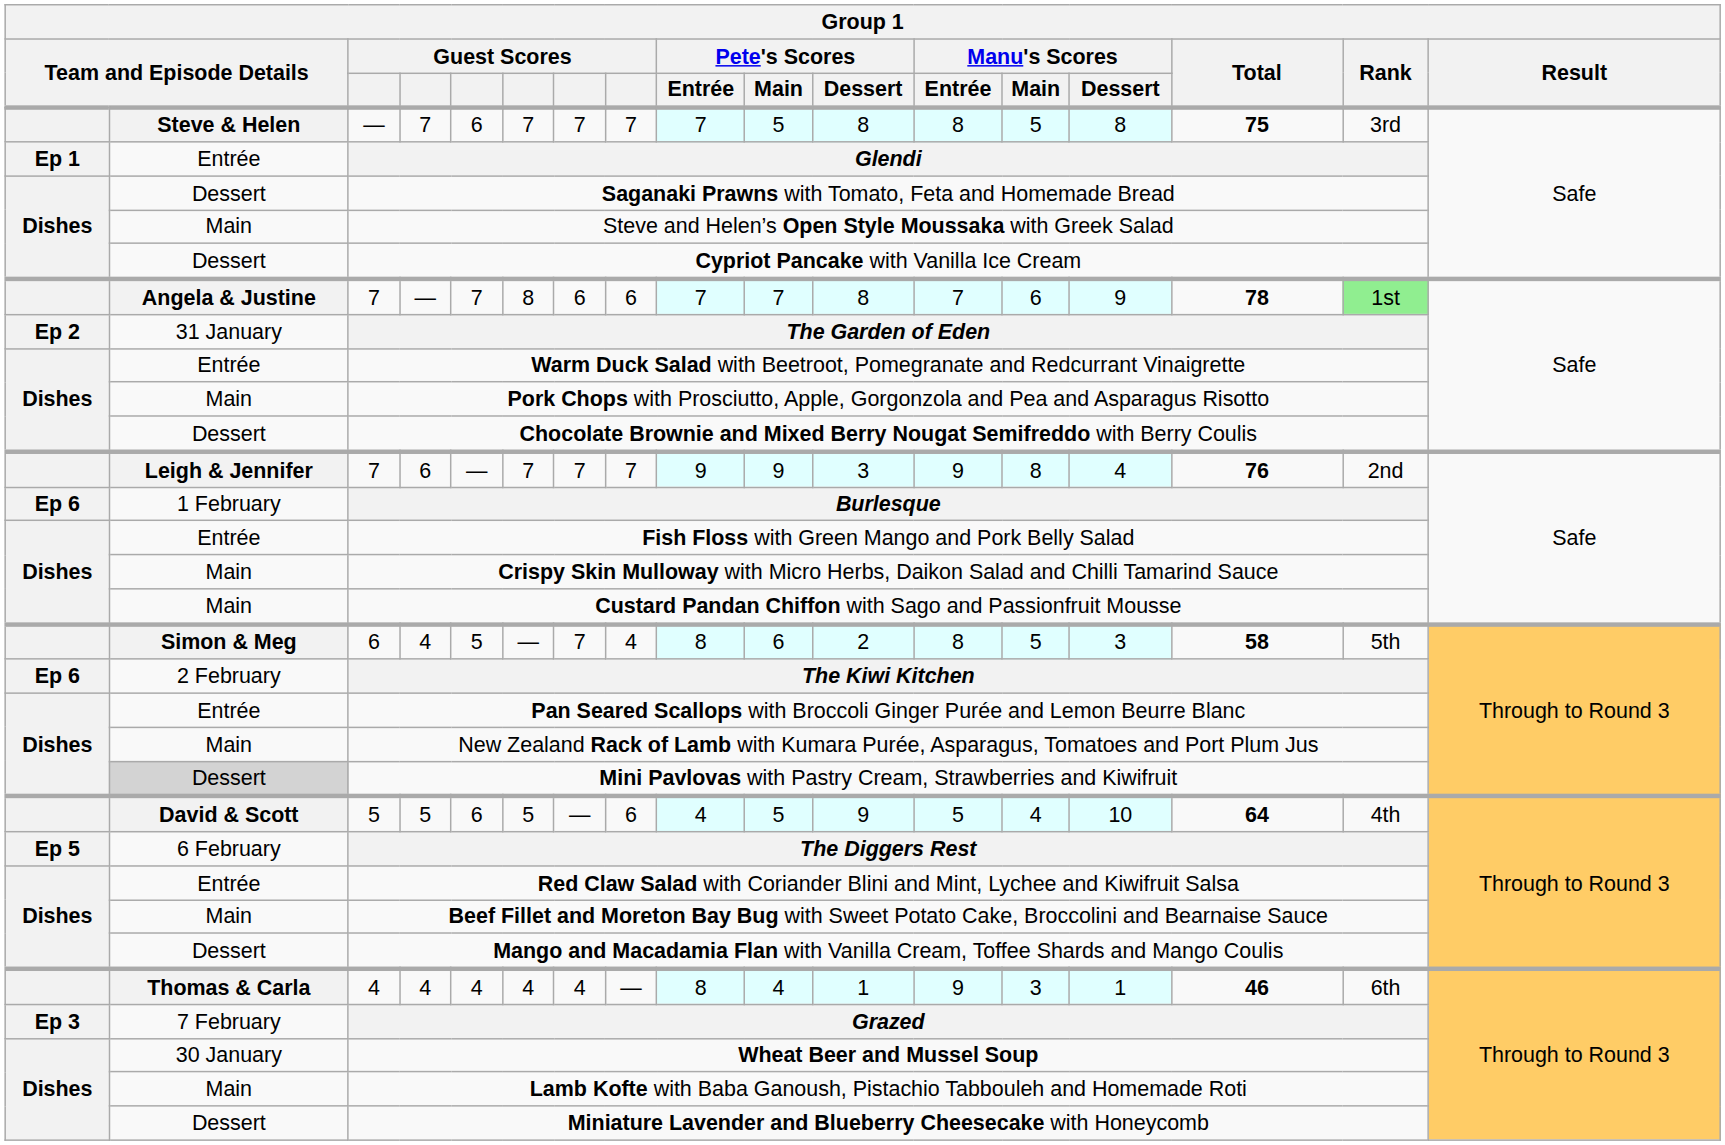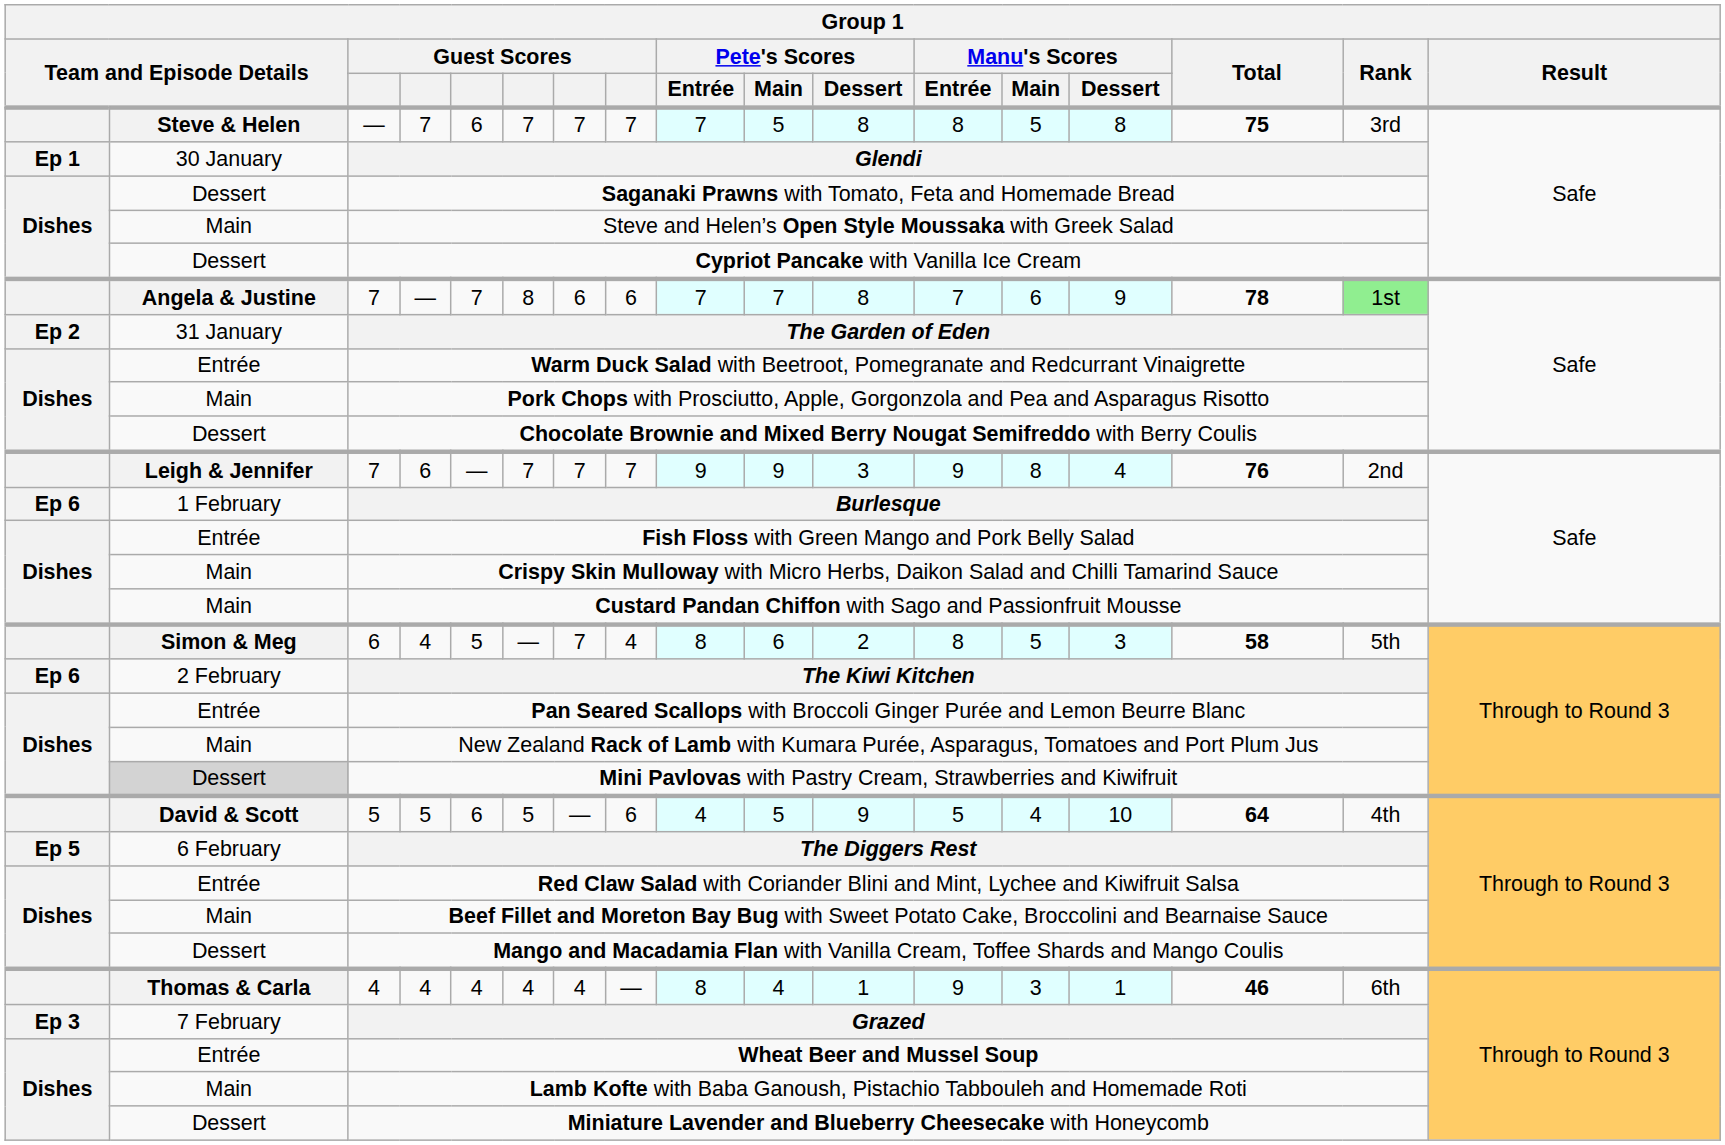 <table class="wikitable plainrowheaders" style="text-align:center; font-size:90%; width:80em;margin-left: auto; margin-right: auto; border: none">
 <tr>
 <th colspan="20" >Group 1</th>
 </tr>
 <tr>
 <th scope="col" rowspan="2" colspan="2" style="width:20%;">Team and Episode Details</th>
 <th scope="col" colspan="6" style="width:15%;">Guest Scores</th>
 <th scope="col" colspan="3" style="width:15%;"><a href='#'>Pete</a>'s Scores</th>
 <th scope="col" colspan="3" style="width:15%;"><a href='#'>Manu</a>'s Scores</th>
 <th scope="col" rowspan="2" style="width:10%;">Total<br><small></small></th>
 <th scope="col" rowspan="2" style="width:5%;">Rank</th>
 <th scope="col" rowspan="2" style="width:20%;">Result</th>
 </tr>
 <tr>
 <th scope="col" style="width:3%;"></th>
 <th scope="col" style="width:3%;"></th>
 <th scope="col" style="width:3%;"></th>
 <th scope="col" style="width:3%;"></th>
 <th scope="col" style="width:3%;"></th>
 <th scope="col" style="width:3%;"></th>
 <th scope="col">Entrée</th>
 <th scope="col">Main</th>
 <th scope="col">Dessert</th>
 <th scope="col">Entrée</th>
 <th scope="col">Main</th>
 <th scope="col">Dessert</th>
 </tr>
 <tr style="border-top:3px solid #aaa;">
 </tr>
 <tr>
 <th></th>
 <th style="text-align:centre">Steve & Helen</th>
 <td>—</td>
 <td>7</td>
 <td>6</td>
 <td>7</td>
 <td>7</td>
 <td>7</td>
 <td bgcolor=#E0FFFF>7</td>
 <td bgcolor=#E0FFFF>5</td>
 <td bgcolor=#E0FFFF>8</td>
 <td bgcolor=#E0FFFF>8</td>
 <td bgcolor=#E0FFFF>5</td>
 <td bgcolor=#E0FFFF>8</td>
 <td><strong>75</strong></td>
 <td>3rd</td>
 <td rowspan="5">Safe</td>
 </tr>
 <tr>
 <th>Ep 1</th>
-<td>Entrée</td>
+<td>30 January</td>
 <th colspan="14"><em>Glendi</em></th>
 </tr>
 <tr>
 <th rowspan="3">Dishes</th>
 <td>Dessert</td>
 <td colspan="14"><strong>Saganaki Prawns</strong> with Tomato, Feta and Homemade Bread</td>
 </tr>
 <tr>
 <td>Main</td>
 <td colspan="14">Steve and Helen’s <strong>Open Style Moussaka</strong> with Greek Salad</td>
 </tr>
 <tr>
 <td>Dessert</td>
 <td colspan="14"><strong>Cypriot Pancake</strong> with Vanilla Ice Cream</td>
 </tr>
 <tr style="border-top:3px solid #aaa;">
 <th></th>
 <th style="text-align:centre">Angela & Justine</th>
 <td>7</td>
 <td>—</td>
 <td>7</td>
 <td>8</td>
 <td>6</td>
 <td>6</td>
 <td bgcolor=#E0FFFF>7</td>
 <td bgcolor=#E0FFFF>7</td>
 <td bgcolor=#E0FFFF>8</td>
 <td bgcolor=#E0FFFF>7</td>
 <td bgcolor=#E0FFFF>6</td>
 <td bgcolor=#E0FFFF>9</td>
 <td><strong>78</strong></td>
 <td style="background:lightgreen">1st</td>
 <td rowspan="5">Safe</td>
 </tr>
 <tr>
 <th>Ep 2</th>
 <td>31 January</td>
 <th colspan="14"><em>The Garden of Eden</em></th>
 </tr>
 <tr>
 <th rowspan="3">Dishes</th>
 <td>Entrée</td>
 <td colspan="14"><strong>Warm Duck Salad</strong> with Beetroot, Pomegranate and Redcurrant Vinaigrette</td>
 </tr>
 <tr>
 <td>Main</td>
 <td colspan="14"><strong>Pork Chops</strong> with Prosciutto, Apple, Gorgonzola and Pea and Asparagus Risotto</td>
 </tr>
 <tr>
 <td>Dessert</td>
 <td colspan="14"><strong>Chocolate Brownie and Mixed Berry Nougat Semifreddo</strong> with Berry Coulis</td>
 </tr>
 <tr style="border-top:3px solid #aaa;">
 <th></th>
 <th style="text-align:centre">Leigh & Jennifer</th>
 <td>7</td>
 <td>6</td>
 <td>—</td>
 <td>7</td>
 <td>7</td>
 <td>7</td>
 <td bgcolor=#E0FFFF>9</td>
 <td bgcolor=#E0FFFF>9</td>
 <td bgcolor=#E0FFFF>3</td>
 <td bgcolor=#E0FFFF>9</td>
 <td bgcolor=#E0FFFF>8</td>
 <td bgcolor=#E0FFFF>4</td>
 <td><strong>76</strong></td>
 <td>2nd</td>
 <td rowspan="5">Safe</td>
 </tr>
 <tr>
 <th>Ep 6</th>
 <td>1 February</td>
 <th colspan="14"><em>Burlesque</em></th>
 </tr>
 <tr>
 <th rowspan="3">Dishes</th>
 <td>Entrée</td>
 <td colspan="14"><strong>Fish Floss</strong> with Green Mango and Pork Belly Salad</td>
 </tr>
 <tr>
 <td>Main</td>
 <td colspan="14"><strong>Crispy Skin Mulloway</strong> with Micro Herbs, Daikon Salad and Chilli Tamarind Sauce</td>
 </tr>
 <tr>
 <td>Main</td>
 <td colspan="14"><strong>Custard Pandan Chiffon</strong> with Sago and Passionfruit Mousse</td>
 </tr>
 <tr style="border-top:3px solid #aaa;">
 <th></th>
 <th style="text-align:centre">Simon & Meg</th>
 <td>6</td>
 <td>4</td>
 <td>5</td>
 <td>—</td>
 <td>7</td>
 <td>4</td>
 <td bgcolor=#E0FFFF>8</td>
 <td bgcolor=#E0FFFF>6</td>
 <td bgcolor=#E0FFFF>2</td>
 <td bgcolor=#E0FFFF>8</td>
 <td bgcolor=#E0FFFF>5</td>
 <td bgcolor=#E0FFFF>3</td>
 <td><strong>58</strong></td>
 <td>5th</td>
 <td rowspan="5" style="background:#FFCC66">Through to Round 3</td>
 </tr>
 <tr>
 <th>Ep 6</th>
 <td>2 February</td>
 <th colspan="14"><em>The Kiwi Kitchen</em></th>
 </tr>
 <tr>
 <th rowspan="3">Dishes</th>
 <td>Entrée</td>
 <td colspan="14"><strong>Pan Seared Scallops</strong> with Broccoli Ginger Purée and Lemon Beurre Blanc</td>
 </tr>
 <tr>
 <td>Main</td>
 <td colspan="14">New Zealand <strong>Rack of Lamb</strong> with Kumara Purée, Asparagus, Tomatoes and Port Plum Jus</td>
 </tr>
 <tr>
 <td style="background: lightgrey;">Dessert</td>
 <td colspan="14"><strong>Mini Pavlovas</strong> with Pastry Cream, Strawberries and Kiwifruit</td>
 </tr>
 <tr style="border-top:3px solid #aaa;">
 <th></th>
 <th style="text-align:centre">David & Scott</th>
 <td>5</td>
 <td>5</td>
 <td>6</td>
 <td>5</td>
 <td>—</td>
 <td>6</td>
 <td bgcolor=#E0FFFF>4</td>
 <td bgcolor=#E0FFFF>5</td>
 <td bgcolor=#E0FFFF>9</td>
 <td bgcolor=#E0FFFF>5</td>
 <td bgcolor=#E0FFFF>4</td>
 <td bgcolor=#E0FFFF>10</td>
 <td><strong>64</strong></td>
 <td>4th</td>
 <td rowspan="5" style="background:#FFCC66">Through to Round 3</td>
 </tr>
 <tr>
 <th>Ep 5</th>
 <td>6 February</td>
 <th colspan="14"><em>The Diggers Rest</em></th>
 </tr>
 <tr>
 <th rowspan="3">Dishes</th>
 <td>Entrée</td>
 <td colspan="14"><strong>Red Claw Salad</strong> with Coriander Blini and Mint, Lychee and Kiwifruit Salsa</td>
 </tr>
 <tr>
 <td>Main</td>
 <td colspan="14"><strong>Beef Fillet and Moreton Bay Bug</strong> with Sweet Potato Cake, Broccolini and Bearnaise Sauce</td>
 </tr>
 <tr>
 <td>Dessert</td>
 <td colspan="14"><strong>Mango and Macadamia Flan</strong> with Vanilla Cream, Toffee Shards and Mango Coulis</td>
 </tr>
 <tr style="border-top:3px solid #aaa;">
 <th></th>
 <th style="text-align:centre">Thomas & Carla</th>
 <td>4</td>
 <td>4</td>
 <td>4</td>
 <td>4</td>
 <td>4</td>
 <td>—</td>
 <td bgcolor=#E0FFFF>8</td>
 <td bgcolor=#E0FFFF>4</td>
 <td bgcolor=#E0FFFF>1</td>
 <td bgcolor=#E0FFFF>9</td>
 <td bgcolor=#E0FFFF>3</td>
 <td bgcolor=#E0FFFF>1</td>
 <td><strong>46</strong></td>
 <td>6th</td>
 <td rowspan="5" style="background:#FFCC66">Through to Round 3</td>
 </tr>
 <tr>
 <th>Ep 3</th>
 <td>7 February</td>
 <th colspan="14"><em>Grazed</em></th>
 </tr>
 <tr>
 <th rowspan="3">Dishes</th>
-<td>30 January</td>
+<td>Entrée</td>
 <td colspan="14"><strong>Wheat Beer and Mussel Soup</strong></td>
 </tr>
 <tr>
 <td>Main</td>
 <td colspan="14"><strong>Lamb Kofte</strong> with Baba Ganoush, Pistachio Tabbouleh and Homemade Roti</td>
 </tr>
 <tr>
 <td>Dessert</td>
 <td colspan="14"><strong>Miniature Lavender and Blueberry Cheesecake</strong> with Honeycomb</td>
 </tr>
 </table>
